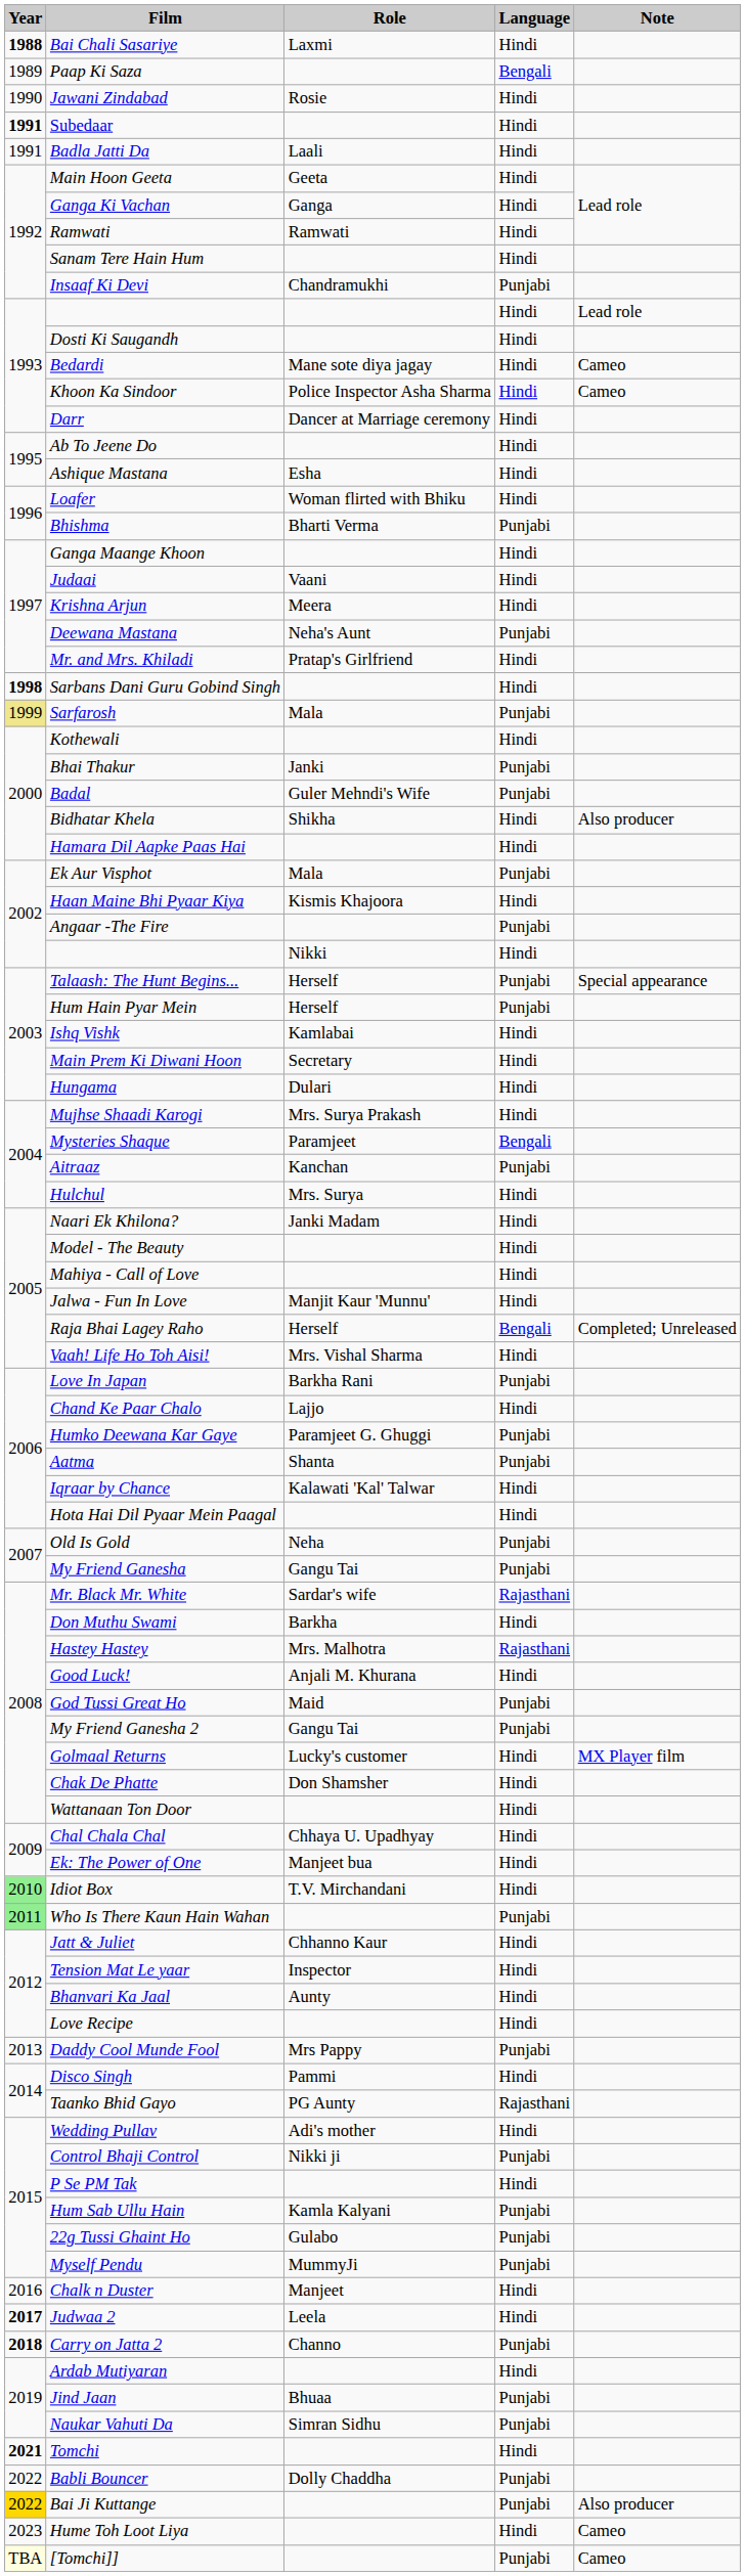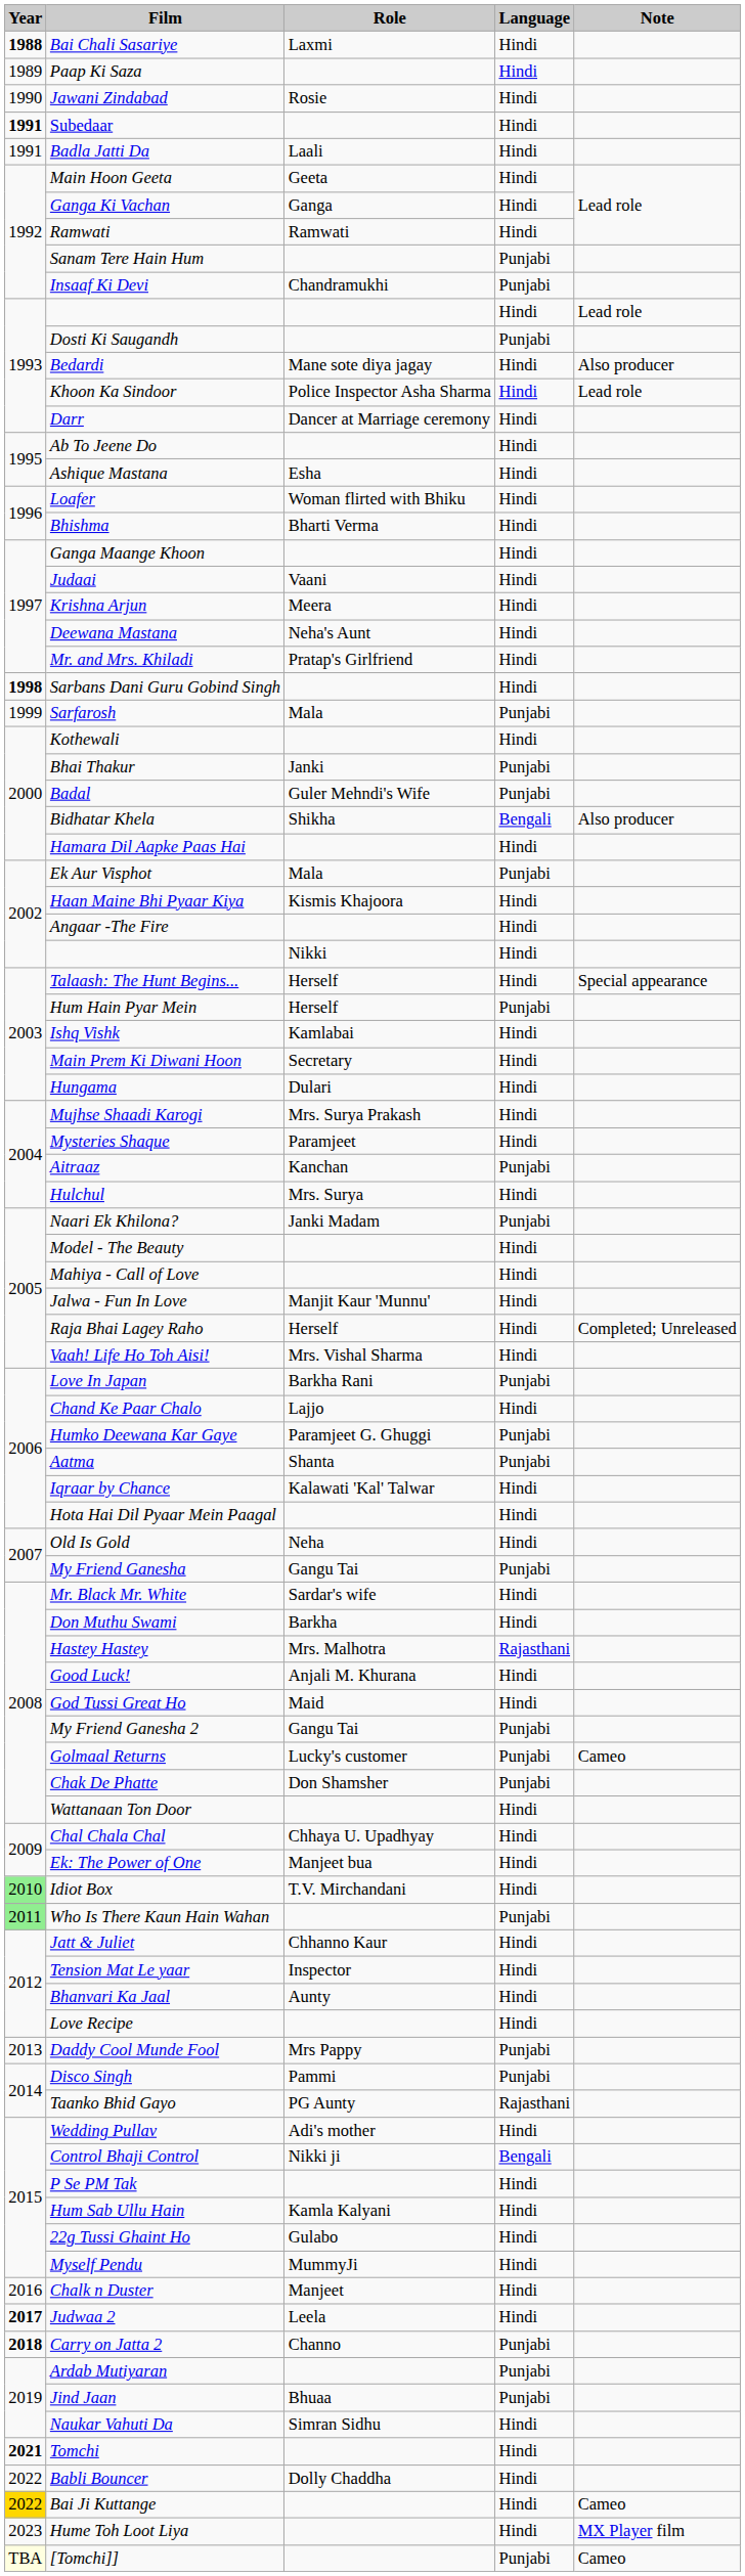 <table class="wikitable" border="1">
 <tr>
 <th style="background-color:#CCCCCC">Year</th>
 <th style="background-color:#CCCCCC">Film</th>
 <th style="background-color:#CCCCCC">Role</th>
 <th style="background-color:#CCCCCC">Language</th>
 <th style="background-color:#CCCCCC">Note</th>
 </tr>
 <tr>
 <td><strong>1988</strong></td>
 <td><em><a href='#'>Bai Chali Sasariye</a></em></td>
 <td>Laxmi</td>
 <td>Hindi</td>
 <td></td>
 </tr>
 <tr>
 <td>1989</td>
 <td><em>Paap Ki Saza</em></td>
 <td></td>
-<td><a href='#'>Bengali</a></td>
+<td><a href='#'>Hindi</a></td>
 <td></td>
 </tr>
 <tr>
 <td>1990</td>
 <td><em><a href='#'>Jawani Zindabad</a></em></td>
 <td>Rosie</td>
 <td>Hindi</td>
 <td></td>
 </tr>
 <tr>
 <td><strong>1991</strong></td>
 <td><a href='#'>Subedaar</a></td>
 <td></td>
 <td>Hindi</td>
 <td></td>
 </tr>
 <tr>
 <td>1991</td>
 <td><em><a href='#'>Badla Jatti Da</a></em></td>
 <td>Laali</td>
 <td>Hindi</td>
 <td></td>
 </tr>
 <tr>
 <td rowspan="5">1992</td>
 <td><em>Main Hoon Geeta</em></td>
 <td>Geeta</td>
 <td>Hindi</td>
 <td rowspan="3">Lead role</td>
 </tr>
 <tr>
 <td><em><a href='#'>Ganga Ki Vachan</a></em></td>
 <td>Ganga</td>
 <td>Hindi</td>
 </tr>
 <tr>
 <td><em>Ramwati</em></td>
 <td>Ramwati</td>
 <td>Hindi</td>
 </tr>
 <tr>
 <td><em>Sanam Tere Hain Hum</em></td>
 <td></td>
-<td>Hindi</td>
+<td>Punjabi</td>
 <td></td>
 </tr>
 <tr>
 <td><em><a href='#'>Insaaf Ki Devi</a></em></td>
 <td>Chandramukhi</td>
 <td>Punjabi</td>
 <td></td>
 </tr>
 <tr>
 <td rowspan="5">1993</td>
 <td></td>
 <td></td>
 <td>Hindi</td>
 <td>Lead role</td>
 </tr>
 <tr>
 <td><em>Dosti Ki Saugandh</em></td>
 <td></td>
-<td>Hindi</td>
+<td>Punjabi</td>
 <td></td>
 </tr>
 <tr>
 <td><em><a href='#'>Bedardi</a></em></td>
 <td>Mane sote diya jagay</td>
 <td>Hindi</td>
-<td>Cameo</td>
+<td>Also producer</td>
 </tr>
 <tr>
 <td><em>Khoon Ka Sindoor</em></td>
 <td>Police Inspector Asha Sharma</td>
 <td><a href='#'>Hindi</a></td>
-<td>Cameo</td>
+<td>Lead role</td>
 </tr>
 <tr>
 <td><em><a href='#'>Darr</a></em></td>
 <td>Dancer at Marriage ceremony</td>
 <td>Hindi</td>
 <td></td>
 </tr>
 <tr>
 <td rowspan="2">1995</td>
 <td><em>Ab To Jeene Do</em></td>
 <td></td>
 <td>Hindi</td>
 <td></td>
 </tr>
 <tr>
 <td><em>Ashique Mastana</em></td>
 <td>Esha</td>
 <td>Hindi</td>
 <td></td>
 </tr>
 <tr>
 <td rowspan="2">1996</td>
 <td><em><a href='#'>Loafer</a></em></td>
 <td>Woman flirted with Bhiku</td>
 <td>Hindi</td>
 <td></td>
 </tr>
 <tr>
 <td><em><a href='#'>Bhishma</a></em></td>
 <td>Bharti Verma</td>
-<td>Punjabi</td>
+<td>Hindi</td>
 <td></td>
 </tr>
 <tr>
 <td rowspan="5">1997</td>
 <td><em>Ganga Maange Khoon</em></td>
 <td></td>
 <td>Hindi</td>
 <td></td>
 </tr>
 <tr>
 <td><em><a href='#'>Judaai</a></em></td>
 <td>Vaani</td>
 <td>Hindi</td>
 <td></td>
 </tr>
 <tr>
 <td><em><a href='#'>Krishna Arjun</a></em></td>
 <td>Meera</td>
 <td>Hindi</td>
 <td></td>
 </tr>
 <tr>
 <td><em><a href='#'>Deewana Mastana</a></em></td>
 <td>Neha's Aunt</td>
-<td>Punjabi</td>
+<td>Hindi</td>
 <td></td>
 </tr>
 <tr>
 <td><em><a href='#'>Mr. and Mrs. Khiladi</a></em></td>
 <td>Pratap's Girlfriend</td>
 <td>Hindi</td>
 <td></td>
 </tr>
 <tr>
 <td><strong>1998</strong></td>
 <td><em>Sarbans Dani Guru Gobind Singh</em></td>
 <td></td>
 <td>Hindi</td>
 </tr>
 <tr>
-<td style="background: khaki;">1999</td>
+<td>1999</td>
 <td><em><a href='#'>Sarfarosh</a></em></td>
 <td>Mala</td>
 <td>Punjabi</td>
 <td></td>
 </tr>
 <tr>
 <td rowspan="5">2000</td>
 <td><em>Kothewali</em></td>
 <td></td>
 <td>Hindi</td>
 <td></td>
 </tr>
 <tr>
 <td><em>Bhai Thakur</em></td>
 <td>Janki</td>
 <td>Punjabi</td>
 <td></td>
 </tr>
 <tr>
 <td><em><a href='#'>Badal</a></em></td>
 <td>Guler Mehndi's Wife</td>
 <td>Punjabi</td>
 <td></td>
 </tr>
 <tr>
 <td><em>Bidhatar Khela</em></td>
 <td>Shikha</td>
-<td>Hindi</td>
+<td><a href='#'>Bengali</a></td>
 <td>Also producer</td>
 </tr>
 <tr>
 <td><em><a href='#'>Hamara Dil Aapke Paas Hai</a></em></td>
 <td></td>
 <td>Hindi</td>
 <td></td>
 </tr>
 <tr>
 <td rowspan="4">2002</td>
 <td><em>Ek Aur Visphot</em></td>
 <td>Mala</td>
 <td>Punjabi</td>
 <td></td>
 </tr>
 <tr>
 <td><em><a href='#'>Haan Maine Bhi Pyaar Kiya</a></em></td>
 <td>Kismis Khajoora</td>
 <td>Hindi</td>
 <td></td>
 </tr>
 <tr>
 <td><em>Angaar -The Fire</em></td>
 <td></td>
-<td>Punjabi</td>
+<td>Hindi</td>
 <td></td>
 </tr>
 <tr>
 <td></td>
 <td>Nikki</td>
 <td>Hindi</td>
 <td></td>
 </tr>
 <tr>
 <td rowspan="5">2003</td>
 <td><em><a href='#'>Talaash: The Hunt Begins...</a></em></td>
 <td>Herself</td>
-<td>Punjabi</td>
+<td>Hindi</td>
 <td>Special appearance</td>
 </tr>
 <tr>
 <td><em>Hum Hain Pyar Mein</em></td>
 <td>Herself</td>
 <td>Punjabi</td>
 <td></td>
 </tr>
 <tr>
 <td><em><a href='#'>Ishq Vishk</a></em></td>
 <td>Kamlabai</td>
 <td>Hindi</td>
 <td></td>
 </tr>
 <tr>
 <td><em><a href='#'>Main Prem Ki Diwani Hoon</a></em></td>
 <td>Secretary</td>
 <td>Hindi</td>
 <td></td>
 </tr>
 <tr>
 <td><em><a href='#'>Hungama</a></em></td>
 <td>Dulari</td>
 <td>Hindi</td>
 <td></td>
 </tr>
 <tr>
 <td rowspan="4">2004</td>
 <td><em><a href='#'>Mujhse Shaadi Karogi</a></em></td>
 <td>Mrs. Surya Prakash</td>
 <td>Hindi</td>
 <td></td>
 </tr>
 <tr>
 <td><em><a href='#'>Mysteries Shaque</a></em></td>
 <td>Paramjeet</td>
-<td><a href='#'>Bengali</a></td>
+<td>Hindi</td>
 <td></td>
 </tr>
 <tr>
 <td><em><a href='#'>Aitraaz</a></em></td>
 <td>Kanchan</td>
 <td>Punjabi</td>
 <td></td>
 </tr>
 <tr>
 <td><em><a href='#'>Hulchul</a></em></td>
 <td>Mrs. Surya</td>
 <td>Hindi</td>
 <td></td>
 </tr>
 <tr>
 <td rowspan="6">2005</td>
 <td><em>Naari Ek Khilona?</em></td>
 <td>Janki Madam</td>
-<td>Hindi</td>
+<td>Punjabi</td>
 <td></td>
 </tr>
 <tr>
 <td><em>Model - The Beauty</em></td>
 <td></td>
 <td>Hindi</td>
 <td></td>
 </tr>
 <tr>
 <td><em>Mahiya - Call of Love</em></td>
 <td></td>
 <td>Hindi</td>
 <td></td>
 </tr>
 <tr>
 <td><em>Jalwa - Fun In Love</em></td>
 <td>Manjit Kaur 'Munnu'</td>
 <td>Hindi</td>
 <td></td>
 </tr>
 <tr>
 <td><em>Raja Bhai Lagey Raho</em></td>
 <td>Herself</td>
-<td><a href='#'>Bengali</a></td>
+<td>Hindi</td>
 <td>Completed; Unreleased</td>
 </tr>
 <tr>
 <td><em><a href='#'>Vaah! Life Ho Toh Aisi!</a></em></td>
 <td>Mrs. Vishal Sharma</td>
 <td>Hindi</td>
 <td></td>
 </tr>
 <tr>
 <td rowspan="6">2006</td>
 <td><em><a href='#'>Love In Japan</a></em></td>
 <td>Barkha Rani</td>
 <td>Punjabi</td>
 <td></td>
 </tr>
 <tr>
 <td><em><a href='#'>Chand Ke Paar Chalo</a></em></td>
 <td>Lajjo</td>
 <td>Hindi</td>
 <td></td>
 </tr>
 <tr>
 <td><em><a href='#'>Humko Deewana Kar Gaye</a></em></td>
 <td>Paramjeet G. Ghuggi</td>
 <td>Punjabi</td>
 <td></td>
 </tr>
 <tr>
 <td><em><a href='#'>Aatma</a></em></td>
 <td>Shanta</td>
 <td>Punjabi</td>
 <td></td>
 </tr>
 <tr>
 <td><em><a href='#'>Iqraar by Chance</a></em></td>
 <td>Kalawati 'Kal' Talwar</td>
 <td>Hindi</td>
 <td></td>
 </tr>
 <tr>
 <td><em>Hota Hai Dil Pyaar Mein Paagal</em></td>
 <td></td>
 <td>Hindi</td>
 <td></td>
 </tr>
 <tr>
 <td rowspan="2">2007</td>
 <td><em>Old Is Gold</em></td>
 <td>Neha</td>
-<td>Punjabi</td>
+<td>Hindi</td>
 <td></td>
 </tr>
 <tr>
 <td><em><a href='#'>My Friend Ganesha</a></em></td>
 <td>Gangu Tai</td>
 <td>Punjabi</td>
 <td></td>
 </tr>
 <tr>
 <td rowspan="9">2008</td>
 <td><em><a href='#'>Mr. Black Mr. White</a></em></td>
 <td>Sardar's wife</td>
-<td><a href='#'>Rajasthani</a></td>
+<td>Hindi</td>
 <td></td>
 </tr>
 <tr>
 <td><em><a href='#'>Don Muthu Swami</a></em></td>
 <td>Barkha</td>
 <td>Hindi</td>
 <td></td>
 </tr>
 <tr>
 <td><em><a href='#'>Hastey Hastey</a></em></td>
 <td>Mrs. Malhotra</td>
 <td><a href='#'>Rajasthani</a></td>
 <td></td>
 </tr>
 <tr>
 <td><em><a href='#'>Good Luck!</a></em></td>
 <td>Anjali M. Khurana</td>
 <td>Hindi</td>
 <td></td>
 </tr>
 <tr>
 <td><em><a href='#'>God Tussi Great Ho</a></em></td>
 <td>Maid</td>
-<td>Punjabi</td>
+<td>Hindi</td>
 <td></td>
 </tr>
 <tr>
 <td><em>My Friend Ganesha 2</em></td>
 <td>Gangu Tai</td>
 <td>Punjabi</td>
 <td></td>
 </tr>
 <tr>
 <td><em><a href='#'>Golmaal Returns</a></em></td>
 <td>Lucky's customer</td>
-<td>Hindi</td>
-<td><a href='#'>MX Player</a> film</td>
+<td>Punjabi</td>
+<td>Cameo</td>
 </tr>
 <tr>
 <td><em><a href='#'>Chak De Phatte</a></em></td>
 <td>Don Shamsher</td>
-<td>Hindi</td>
+<td>Punjabi</td>
 <td></td>
 </tr>
 <tr>
 <td><em>Wattanaan Ton Door</em></td>
 <td></td>
 <td>Hindi</td>
 <td></td>
 </tr>
 <tr>
 <td rowspan="2">2009</td>
 <td><em><a href='#'>Chal Chala Chal</a></em></td>
 <td>Chhaya U. Upadhyay</td>
 <td>Hindi</td>
 <td></td>
 </tr>
 <tr>
 <td><em><a href='#'>Ek: The Power of One</a></em></td>
 <td>Manjeet bua</td>
 <td>Hindi</td>
 <td></td>
 </tr>
 <tr>
 <td style="background: lightgreen;">2010</td>
 <td><em>Idiot Box</em></td>
 <td>T.V. Mirchandani</td>
 <td>Hindi</td>
 <td></td>
 </tr>
 <tr>
 <td style="background: lightgreen;">2011</td>
 <td><em>Who Is There Kaun Hain Wahan</em></td>
 <td></td>
 <td>Punjabi</td>
 <td></td>
 </tr>
 <tr>
 <td rowspan="4">2012</td>
 <td><em><a href='#'>Jatt & Juliet</a></em></td>
 <td>Chhanno Kaur</td>
 <td>Hindi</td>
 <td></td>
 </tr>
 <tr>
 <td><em><a href='#'>Tension Mat Le yaar</a></em></td>
 <td>Inspector</td>
 <td>Hindi</td>
 <td></td>
 </tr>
 <tr>
 <td><em><a href='#'>Bhanvari Ka Jaal</a></em></td>
 <td>Aunty</td>
 <td>Hindi</td>
 <td></td>
 </tr>
 <tr>
 <td><em>Love Recipe</em></td>
 <td></td>
 <td>Hindi</td>
 <td></td>
 </tr>
 <tr>
 <td>2013</td>
 <td><em><a href='#'>Daddy Cool Munde Fool</a></em></td>
 <td>Mrs Pappy</td>
 <td>Punjabi</td>
 <td></td>
 </tr>
 <tr>
 <td rowspan="2">2014</td>
 <td><em><a href='#'>Disco Singh</a></em></td>
 <td>Pammi</td>
-<td>Hindi</td>
+<td>Punjabi</td>
 <td></td>
 </tr>
 <tr>
 <td><em>Taanko Bhid Gayo</em></td>
 <td>PG Aunty</td>
 <td>Rajasthani</td>
 <td></td>
 </tr>
 <tr>
 <td rowspan="6">2015</td>
 <td><em><a href='#'>Wedding Pullav</a></em></td>
 <td>Adi's mother</td>
 <td>Hindi</td>
 <td></td>
 </tr>
 <tr>
 <td><em><a href='#'>Control Bhaji Control</a></em></td>
 <td>Nikki ji</td>
-<td>Punjabi</td>
+<td><a href='#'>Bengali</a></td>
 <td></td>
 </tr>
 <tr>
 <td><em><a href='#'>P Se PM Tak</a></em></td>
 <td></td>
 <td>Hindi</td>
 <td></td>
 </tr>
 <tr>
 <td><em><a href='#'>Hum Sab Ullu Hain</a></em></td>
 <td>Kamla Kalyani</td>
-<td>Punjabi</td>
+<td>Hindi</td>
 <td></td>
 </tr>
 <tr>
 <td><em><a href='#'>22g Tussi Ghaint Ho</a></em></td>
 <td>Gulabo</td>
-<td>Punjabi</td>
+<td>Hindi</td>
 <td></td>
 </tr>
 <tr>
 <td><em><a href='#'>Myself Pendu</a></em></td>
 <td>MummyJi</td>
-<td>Punjabi</td>
+<td>Hindi</td>
 <td></td>
 </tr>
 <tr>
 <td>2016</td>
 <td><em><a href='#'>Chalk n Duster</a></em></td>
 <td>Manjeet</td>
 <td>Hindi</td>
 <td></td>
 </tr>
 <tr>
 <td><strong>2017</strong></td>
 <td><em><a href='#'>Judwaa 2</a></em></td>
 <td>Leela</td>
 <td>Hindi</td>
 <td></td>
 </tr>
 <tr>
 <td><strong>2018</strong></td>
 <td><em><a href='#'>Carry on Jatta 2</a></em></td>
 <td>Channo</td>
 <td>Punjabi</td>
 <td></td>
 </tr>
 <tr>
 <td rowspan="3">2019</td>
 <td><em><a href='#'>Ardab Mutiyaran</a></em></td>
 <td></td>
-<td>Hindi</td>
+<td>Punjabi</td>
 <td></td>
 </tr>
 <tr>
 <td><em><a href='#'>Jind Jaan</a></em></td>
 <td>Bhuaa</td>
 <td>Punjabi</td>
 <td></td>
 </tr>
 <tr>
 <td><em><a href='#'>Naukar Vahuti Da</a></em></td>
 <td>Simran Sidhu</td>
-<td>Punjabi</td>
+<td>Hindi</td>
 <td></td>
 </tr>
 <tr>
 <td><strong>2021</strong></td>
 <td><em><a href='#'>Tomchi</a></em></td>
 <td></td>
 <td>Hindi</td>
 <td></td>
 </tr>
 <tr>
 <td>2022</td>
 <td><em><a href='#'>Babli Bouncer</a></em></td>
 <td>Dolly Chaddha</td>
-<td>Punjabi</td>
+<td>Hindi</td>
 <td></td>
 </tr>
 <tr>
 <td style="background: gold;">2022</td>
 <td><em>Bai Ji Kuttange</em></td>
 <td></td>
-<td>Punjabi</td>
-<td>Also producer</td>
+<td>Hindi</td>
+<td>Cameo</td>
 </tr>
 <tr>
 <td>2023</td>
 <td><em>Hume Toh Loot Liya</em></td>
 <td></td>
 <td>Hindi</td>
-<td>Cameo</td>
+<td><a href='#'>MX Player</a> film</td>
 </tr>
 <tr>
 <td style="background: lightyellow;">TBA</td>
 <td><em>[Tomchi]]</em></td>
 <td></td>
 <td>Punjabi</td>
 <td>Cameo</td>
 </tr>
 </table>
